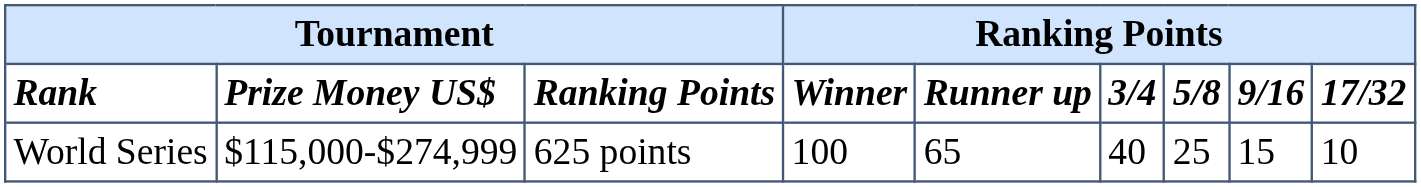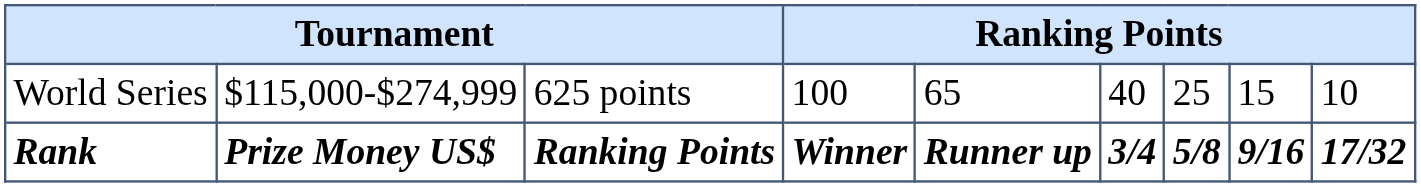 <table cellpadding="3" cellspacing="4" border="1" style="border:#435877 solid 1px; border-collapse: collapse;">
 <tr bgcolor="#d1e4fd">
 <th colspan=3>Tournament</th>
 <th colspan=6>Ranking Points</th>
+</tr>
+<tr>
+<td>World Series</td>
+<td>$115,000-$274,999</td>
+<td>625 points</td>
+<td>100</td>
+<td>65</td>
+<td>40</td>
+<td>25</td>
+<td>15</td>
+<td>10</td>
 </tr>
 <tr>
 <td><strong><em>Rank</em></strong></td>
 <td><strong><em>Prize Money US$</em></strong></td>
 <td><strong><em>Ranking Points</em></strong></td>
 <td><strong><em>Winner</em></strong></td>
 <td><strong><em>Runner up</em></strong></td>
 <td><strong><em>3/4</em></strong></td>
 <td><strong><em>5/8</em></strong></td>
 <td><strong><em>9/16</em></strong></td>
 <td><strong><em>17/32</em></strong></td>
 </tr>
-<tr>
-<td>World Series</td>
-<td>$115,000-$274,999</td>
-<td>625 points</td>
-<td>100</td>
-<td>65</td>
-<td>40</td>
-<td>25</td>
-<td>15</td>
-<td>10</td>
-</tr>
 </table>
